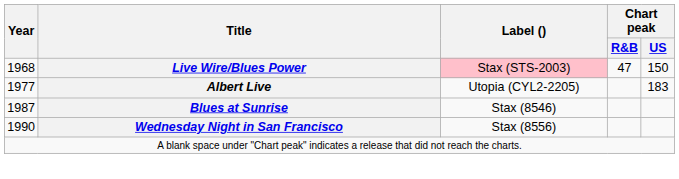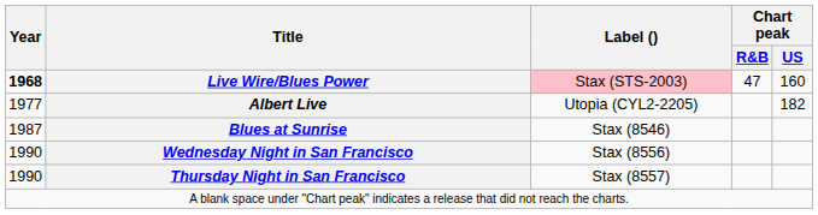 <table class="wikitable plainrowheaders" style="text-align:center;">
 <tr>
 <th scope="col" width=5% rowspan="2">Year</th>
 <th scope="col" width=60% rowspan="2">Title</th>
 <th scope="col" width=25% rowspan="2">Label ()</th>
 <th scope="col" width=10% colspan="2">Chart<br>peak</th>
 </tr>
 <tr>
 <th width=5%><a href='#'>R&B</a></th>
 <th width=5%><a href='#'>US</a></th>
 </tr>
 <tr>
-<td>1968</td>
+<td><strong>1968</strong></td>
 <th scope="row"><em><a href='#'>Live Wire/Blues Power</a></em></th>
 <td style="background: pink;">Stax (STS-2003)</td>
 <td>47</td>
-<td>150</td>
+<td>160</td>
 </tr>
 <tr>
 <td>1977</td>
 <th scope="row"><em>Albert Live</em></th>
 <td>Utopia (CYL2-2205)</td>
 <td></td>
-<td>183</td>
+<td>182</td>
 </tr>
 <tr>
 <td>1987</td>
 <th scope="row"><em><a href='#'>Blues at Sunrise</a></em></th>
 <td>Stax (8546)</td>
 <td></td>
 <td></td>
 </tr>
 <tr>
 <td>1990</td>
 <th scope="row"><em><a href='#'>Wednesday Night in San Francisco</a></em></th>
 <td>Stax (8556)</td>
 <td></td>
 <td></td>
 </tr>
 <tr>
+<td>1990</td>
+<th scope="row"><em><a href='#'>Thursday Night in San Francisco</a></em></th>
+<td>Stax (8557)</td>
+<td></td>
+<td></td>
+</tr>
+<tr>
 <td colspan="5" style="font-size: 80%">A blank space under "Chart peak" indicates a release that did not reach the charts.</td>
 </tr>
 </table>
